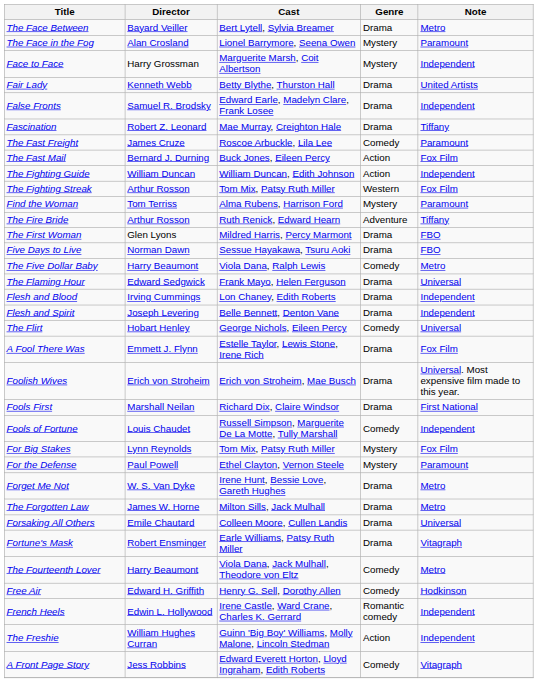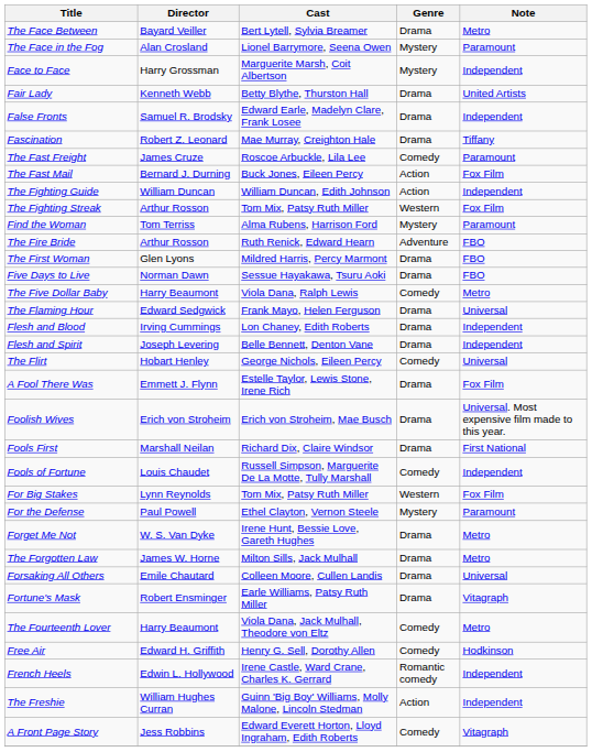 <table class="wikitable">
 <tr>
 <th style="width:21%;">Title</th>
 <th style="width:16%;">Director</th>
 <th style="width:25%;">Cast</th>
 <th style="width:10%;">Genre</th>
 <th style="width:20%;">Note</th>
 </tr>
 <tr>
 <td><em><a href='#'>The Face Between</a></em></td>
 <td><a href='#'>Bayard Veiller</a></td>
 <td><a href='#'>Bert Lytell</a>, <a href='#'>Sylvia Breamer</a></td>
 <td>Drama</td>
 <td><a href='#'>Metro</a></td>
 </tr>
 <tr>
 <td><em><a href='#'>The Face in the Fog</a></em></td>
 <td><a href='#'>Alan Crosland</a></td>
 <td><a href='#'>Lionel Barrymore</a>, <a href='#'>Seena Owen</a></td>
 <td>Mystery</td>
 <td><a href='#'>Paramount</a></td>
 </tr>
 <tr>
 <td><em><a href='#'>Face to Face</a></em></td>
 <td>Harry Grossman</td>
 <td><a href='#'>Marguerite Marsh</a>, <a href='#'>Coit Albertson</a></td>
 <td>Mystery</td>
 <td><a href='#'>Independent</a></td>
 </tr>
 <tr>
 <td><em><a href='#'>Fair Lady</a></em></td>
 <td><a href='#'>Kenneth Webb</a></td>
 <td><a href='#'>Betty Blythe</a>, <a href='#'>Thurston Hall</a></td>
 <td>Drama</td>
 <td><a href='#'>United Artists</a></td>
 </tr>
 <tr>
 <td><em><a href='#'>False Fronts</a></em></td>
 <td><a href='#'>Samuel R. Brodsky</a></td>
 <td><a href='#'>Edward Earle</a>, <a href='#'>Madelyn Clare</a>, <a href='#'>Frank Losee</a></td>
 <td>Drama</td>
 <td><a href='#'>Independent</a></td>
 </tr>
 <tr>
 <td><em><a href='#'>Fascination</a></em></td>
 <td><a href='#'>Robert Z. Leonard</a></td>
 <td><a href='#'>Mae Murray</a>, <a href='#'>Creighton Hale</a></td>
 <td>Drama</td>
 <td><a href='#'>Tiffany</a></td>
 </tr>
 <tr>
 <td><em><a href='#'>The Fast Freight</a></em></td>
 <td><a href='#'>James Cruze</a></td>
 <td><a href='#'>Roscoe Arbuckle</a>, <a href='#'>Lila Lee</a></td>
 <td>Comedy</td>
 <td><a href='#'>Paramount</a></td>
 </tr>
 <tr>
 <td><em><a href='#'>The Fast Mail</a></em></td>
 <td><a href='#'>Bernard J. Durning</a></td>
 <td><a href='#'>Buck Jones</a>, <a href='#'>Eileen Percy</a></td>
 <td>Action</td>
 <td><a href='#'>Fox Film</a></td>
 </tr>
 <tr>
 <td><em><a href='#'>The Fighting Guide</a></em></td>
 <td><a href='#'>William Duncan</a></td>
 <td><a href='#'>William Duncan</a>, <a href='#'>Edith Johnson</a></td>
 <td>Action</td>
 <td><a href='#'>Independent</a></td>
 </tr>
 <tr>
 <td><em><a href='#'>The Fighting Streak</a></em></td>
 <td><a href='#'>Arthur Rosson</a></td>
 <td><a href='#'>Tom Mix</a>, <a href='#'>Patsy Ruth Miller</a></td>
 <td>Western</td>
 <td><a href='#'>Fox Film</a></td>
 </tr>
 <tr>
 <td><em><a href='#'>Find the Woman</a></em></td>
 <td><a href='#'>Tom Terriss</a></td>
 <td><a href='#'>Alma Rubens</a>, <a href='#'>Harrison Ford</a></td>
 <td>Mystery</td>
 <td><a href='#'>Paramount</a></td>
 </tr>
 <tr>
 <td><em><a href='#'>The Fire Bride</a></em></td>
 <td><a href='#'>Arthur Rosson</a></td>
 <td><a href='#'>Ruth Renick</a>, <a href='#'>Edward Hearn</a></td>
 <td>Adventure</td>
-<td><a href='#'>Tiffany</a></td>
+<td><a href='#'>FBO</a></td>
 </tr>
 <tr>
 <td><em><a href='#'>The First Woman</a></em></td>
 <td>Glen Lyons</td>
 <td><a href='#'>Mildred Harris</a>, <a href='#'>Percy Marmont</a></td>
 <td>Drama</td>
 <td><a href='#'>FBO</a></td>
 </tr>
 <tr>
 <td><em><a href='#'>Five Days to Live</a></em></td>
 <td><a href='#'>Norman Dawn</a></td>
 <td><a href='#'>Sessue Hayakawa</a>, <a href='#'>Tsuru Aoki</a></td>
 <td>Drama</td>
 <td><a href='#'>FBO</a></td>
 </tr>
 <tr>
 <td><em><a href='#'>The Five Dollar Baby</a></em></td>
 <td><a href='#'>Harry Beaumont</a></td>
 <td><a href='#'>Viola Dana</a>, <a href='#'>Ralph Lewis</a></td>
 <td>Comedy</td>
 <td><a href='#'>Metro</a></td>
 </tr>
 <tr>
 <td><em><a href='#'>The Flaming Hour</a></em></td>
 <td><a href='#'>Edward Sedgwick</a></td>
 <td><a href='#'>Frank Mayo</a>, <a href='#'>Helen Ferguson</a></td>
 <td>Drama</td>
 <td><a href='#'>Universal</a></td>
 </tr>
 <tr>
 <td><em><a href='#'>Flesh and Blood</a></em></td>
 <td><a href='#'>Irving Cummings</a></td>
 <td><a href='#'>Lon Chaney</a>, <a href='#'>Edith Roberts</a></td>
 <td>Drama</td>
 <td><a href='#'>Independent</a></td>
 </tr>
 <tr>
 <td><em><a href='#'>Flesh and Spirit</a></em></td>
 <td><a href='#'>Joseph Levering</a></td>
 <td><a href='#'>Belle Bennett</a>, <a href='#'>Denton Vane</a></td>
 <td>Drama</td>
 <td><a href='#'>Independent</a></td>
 </tr>
 <tr>
 <td><em><a href='#'>The Flirt</a></em></td>
 <td><a href='#'>Hobart Henley</a></td>
 <td><a href='#'>George Nichols</a>, <a href='#'>Eileen Percy</a></td>
 <td>Comedy</td>
 <td><a href='#'>Universal</a></td>
 </tr>
 <tr>
 <td><em><a href='#'>A Fool There Was</a></em></td>
 <td><a href='#'>Emmett J. Flynn</a></td>
 <td><a href='#'>Estelle Taylor</a>, <a href='#'>Lewis Stone</a>, <a href='#'>Irene Rich</a></td>
 <td>Drama</td>
 <td><a href='#'>Fox Film</a></td>
 </tr>
 <tr>
 <td><em><a href='#'>Foolish Wives</a></em></td>
 <td><a href='#'>Erich von Stroheim</a></td>
 <td><a href='#'>Erich von Stroheim</a>, <a href='#'>Mae Busch</a></td>
 <td>Drama</td>
 <td><a href='#'>Universal</a>. Most expensive film made to this year.</td>
 </tr>
 <tr>
 <td><em><a href='#'>Fools First</a></em></td>
 <td><a href='#'>Marshall Neilan</a></td>
 <td><a href='#'>Richard Dix</a>, <a href='#'>Claire Windsor</a></td>
 <td>Drama</td>
 <td><a href='#'>First National</a></td>
 </tr>
 <tr>
 <td><em><a href='#'>Fools of Fortune</a></em></td>
 <td><a href='#'>Louis Chaudet</a></td>
 <td><a href='#'>Russell Simpson</a>, <a href='#'>Marguerite De La Motte</a>, <a href='#'>Tully Marshall</a></td>
 <td>Comedy</td>
 <td><a href='#'>Independent</a></td>
 </tr>
 <tr>
 <td><em><a href='#'>For Big Stakes</a></em></td>
 <td><a href='#'>Lynn Reynolds</a></td>
 <td><a href='#'>Tom Mix</a>, <a href='#'>Patsy Ruth Miller</a></td>
-<td>Mystery</td>
+<td>Western</td>
 <td><a href='#'>Fox Film</a></td>
 </tr>
 <tr>
 <td><em><a href='#'>For the Defense</a></em></td>
 <td><a href='#'>Paul Powell</a></td>
 <td><a href='#'>Ethel Clayton</a>, <a href='#'>Vernon Steele</a></td>
 <td>Mystery</td>
 <td><a href='#'>Paramount</a></td>
 </tr>
 <tr>
 <td><em><a href='#'>Forget Me Not</a></em></td>
 <td><a href='#'>W. S. Van Dyke</a></td>
 <td><a href='#'>Irene Hunt</a>, <a href='#'>Bessie Love</a>, <a href='#'>Gareth Hughes</a></td>
 <td>Drama</td>
 <td><a href='#'>Metro</a></td>
 </tr>
 <tr>
 <td><em><a href='#'>The Forgotten Law</a></em></td>
 <td><a href='#'>James W. Horne</a></td>
 <td><a href='#'>Milton Sills</a>, <a href='#'>Jack Mulhall</a></td>
 <td>Drama</td>
 <td><a href='#'>Metro</a></td>
 </tr>
 <tr>
 <td><em><a href='#'>Forsaking All Others</a></em></td>
 <td><a href='#'>Emile Chautard</a></td>
 <td><a href='#'>Colleen Moore</a>, <a href='#'>Cullen Landis</a></td>
 <td>Drama</td>
 <td><a href='#'>Universal</a></td>
 </tr>
 <tr>
 <td><em><a href='#'>Fortune's Mask</a></em></td>
 <td><a href='#'>Robert Ensminger</a></td>
 <td><a href='#'>Earle Williams</a>, <a href='#'>Patsy Ruth Miller</a></td>
 <td>Drama</td>
 <td><a href='#'>Vitagraph</a></td>
 </tr>
 <tr>
 <td><em><a href='#'>The Fourteenth Lover</a></em></td>
 <td><a href='#'>Harry Beaumont</a></td>
 <td><a href='#'>Viola Dana</a>, <a href='#'>Jack Mulhall</a>, <a href='#'>Theodore von Eltz</a></td>
 <td>Comedy</td>
 <td><a href='#'>Metro</a></td>
 </tr>
 <tr>
 <td><em><a href='#'>Free Air</a></em></td>
 <td><a href='#'>Edward H. Griffith</a></td>
 <td><a href='#'>Henry G. Sell</a>, <a href='#'>Dorothy Allen</a></td>
 <td>Comedy</td>
 <td><a href='#'>Hodkinson</a></td>
 </tr>
 <tr>
 <td><em><a href='#'>French Heels</a></em></td>
 <td><a href='#'>Edwin L. Hollywood</a></td>
 <td><a href='#'>Irene Castle</a>, <a href='#'>Ward Crane</a>, <a href='#'>Charles K. Gerrard</a></td>
 <td>Romantic comedy</td>
 <td><a href='#'>Independent</a></td>
 </tr>
 <tr>
 <td><em><a href='#'>The Freshie</a></em></td>
 <td><a href='#'>William Hughes Curran</a></td>
 <td><a href='#'>Guinn 'Big Boy' Williams</a>, <a href='#'>Molly Malone</a>, <a href='#'>Lincoln Stedman</a></td>
 <td>Action</td>
 <td><a href='#'>Independent</a></td>
 </tr>
 <tr>
 <td><em><a href='#'>A Front Page Story</a></em></td>
 <td><a href='#'>Jess Robbins</a></td>
 <td><a href='#'>Edward Everett Horton</a>, <a href='#'>Lloyd Ingraham</a>, <a href='#'>Edith Roberts</a></td>
 <td>Comedy</td>
 <td><a href='#'>Vitagraph</a></td>
 </tr>
 <tr>
 </tr>
 </table>
